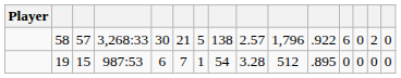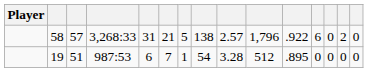 <table class="wikitable sortable" style="text-align:center;">
 <tr>
 <th>Player</th>
 <th></th>
 <th></th>
 <th></th>
 <th></th>
 <th></th>
 <th></th>
 <th></th>
 <th></th>
 <th></th>
 <th></th>
 <th></th>
 <th></th>
 <th></th>
 <th></th>
 </tr>
 <tr>
 <td></td>
 <td>58</td>
 <td>57</td>
 <td>3,268:33</td>
-<td>30</td>
+<td>31</td>
 <td>21</td>
 <td>5</td>
 <td>138</td>
 <td>2.57</td>
 <td>1,796</td>
 <td>.922</td>
 <td>6</td>
 <td>0</td>
 <td>2</td>
 <td>0</td>
 </tr>
 <tr>
 <td></td>
 <td>19</td>
-<td>15</td>
+<td>51</td>
 <td>987:53</td>
 <td>6</td>
 <td>7</td>
 <td>1</td>
 <td>54</td>
 <td>3.28</td>
 <td>512</td>
 <td>.895</td>
 <td>0</td>
 <td>0</td>
 <td>0</td>
 <td>0</td>
 </tr>
 </table>
